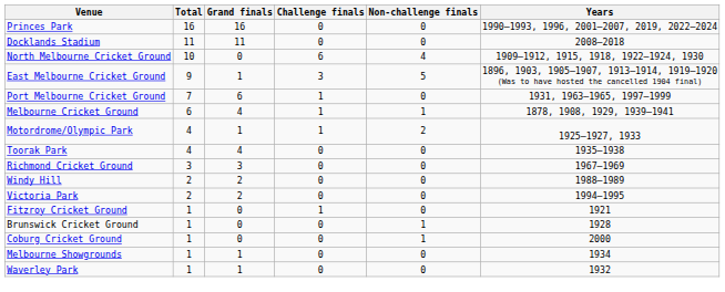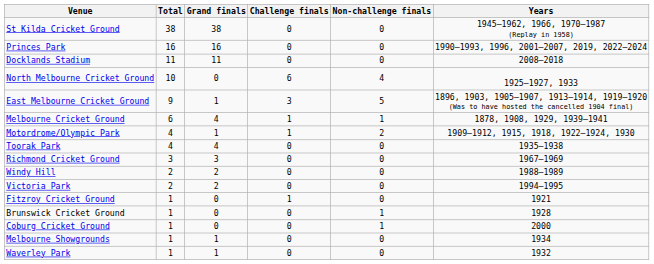 <table class="wikitable sortable" style="text-align:center;">
 <tr>
 <th>Venue</th>
 <th>Total</th>
 <th>Grand finals</th>
 <th>Challenge finals</th>
 <th>Non-challenge finals</th>
 <th>Years</th>
+</tr>
+<tr>
+<td align=left><a href='#'>St Kilda Cricket Ground</a></td>
+<td>38</td>
+<td>38</td>
+<td>0</td>
+<td>0</td>
+<td>1945–1962, 1966, 1970–1987<br><small>(Replay in 1958)</small></td>
 </tr>
 <tr>
 <td align=left><a href='#'>Princes Park</a></td>
 <td>16</td>
 <td>16</td>
 <td>0</td>
 <td>0</td>
 <td>1990–1993, 1996, 2001–2007, 2019, 2022–2024</td>
 </tr>
 <tr>
 <td align=left><a href='#'>Docklands Stadium</a></td>
 <td>11</td>
 <td>11</td>
 <td>0</td>
 <td>0</td>
 <td>2008–2018</td>
 </tr>
 <tr>
 <td align=left><a href='#'>North Melbourne Cricket Ground</a></td>
 <td>10</td>
 <td>0</td>
 <td>6</td>
 <td>4</td>
-<td>1909–1912, 1915, 1918, 1922–1924, 1930</td>
+<td><br>1925–1927, 1933</td>
 </tr>
 <tr>
 <td align=left><a href='#'>East Melbourne Cricket Ground</a></td>
 <td>9</td>
 <td>1</td>
 <td>3</td>
 <td>5</td>
 <td>1896, 1903, 1905–1907, 1913–1914, 1919–1920<br><small>(Was to have hosted the cancelled 1904 final)</small></td>
-</tr>
-<tr>
-<td align=left><a href='#'>Port Melbourne Cricket Ground</a></td>
-<td>7</td>
-<td>6</td>
-<td>1</td>
-<td>0</td>
-<td>1931, 1963–1965, 1997–1999</td>
 </tr>
 <tr>
 <td align=left><a href='#'>Melbourne Cricket Ground</a></td>
 <td>6</td>
 <td>4</td>
 <td>1</td>
 <td>1</td>
 <td>1878, 1908, 1929, 1939–1941</td>
 </tr>
 <tr>
 <td align=left><a href='#'>Motordrome/Olympic Park</a></td>
 <td>4</td>
 <td>1</td>
 <td>1</td>
 <td>2</td>
-<td><br>1925–1927, 1933</td>
+<td>1909–1912, 1915, 1918, 1922–1924, 1930</td>
 </tr>
 <tr>
 <td align=left><a href='#'>Toorak Park</a></td>
 <td>4</td>
 <td>4</td>
 <td>0</td>
 <td>0</td>
 <td>1935–1938</td>
 </tr>
 <tr>
 <td align=left><a href='#'>Richmond Cricket Ground</a></td>
 <td>3</td>
 <td>3</td>
 <td>0</td>
 <td>0</td>
 <td>1967–1969</td>
 </tr>
 <tr>
 <td align=left><a href='#'>Windy Hill</a></td>
 <td>2</td>
 <td>2</td>
 <td>0</td>
 <td>0</td>
 <td>1988–1989</td>
 </tr>
 <tr>
 <td align=left><a href='#'>Victoria Park</a></td>
 <td>2</td>
 <td>2</td>
 <td>0</td>
 <td>0</td>
 <td>1994–1995</td>
 </tr>
 <tr>
 <td align=left><a href='#'>Fitzroy Cricket Ground</a></td>
 <td>1</td>
 <td>0</td>
 <td>1</td>
 <td>0</td>
 <td>1921</td>
 </tr>
 <tr>
 <td align=left>Brunswick Cricket Ground</td>
 <td>1</td>
 <td>0</td>
 <td>0</td>
 <td>1</td>
 <td>1928</td>
 </tr>
 <tr>
 <td align=left><a href='#'>Coburg Cricket Ground</a></td>
 <td>1</td>
 <td>0</td>
 <td>0</td>
 <td>1</td>
 <td>2000</td>
 </tr>
 <tr>
 <td align=left><a href='#'>Melbourne Showgrounds</a></td>
 <td>1</td>
 <td>1</td>
 <td>0</td>
 <td>0</td>
 <td>1934</td>
 </tr>
 <tr>
 <td align=left><a href='#'>Waverley Park</a></td>
 <td>1</td>
 <td>1</td>
 <td>0</td>
 <td>0</td>
 <td>1932</td>
 </tr>
 </table>
